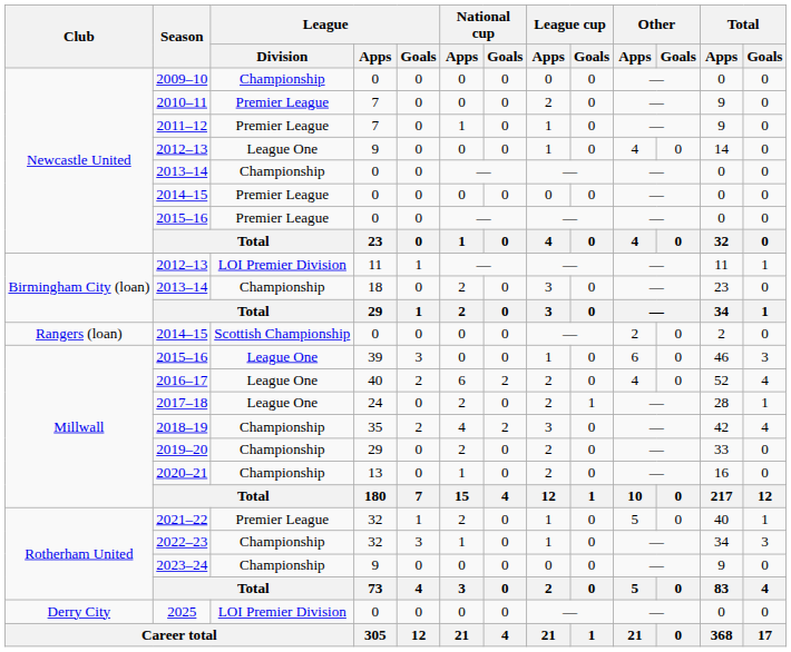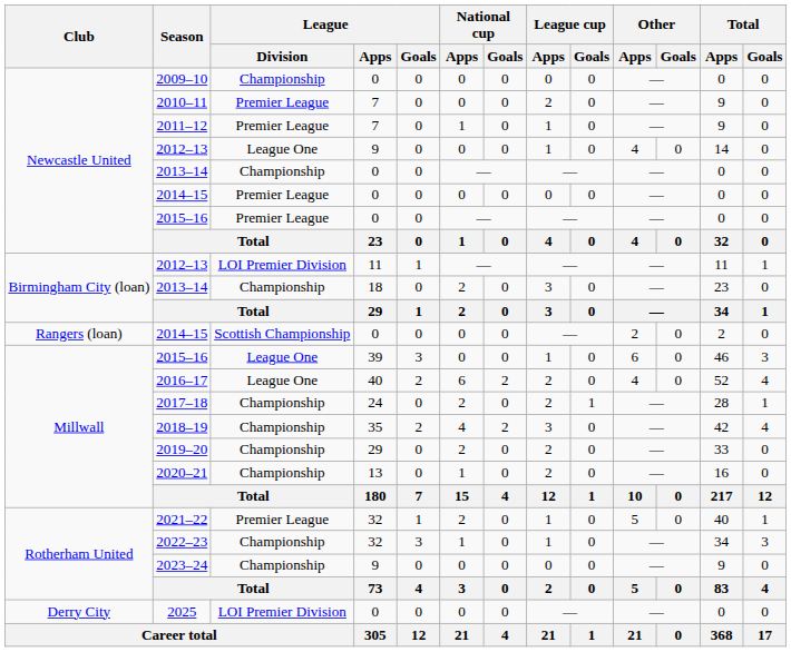 <table class="wikitable" style="text-align:center">
 <tr>
 <th rowspan=2>Club</th>
 <th rowspan=2>Season</th>
 <th colspan=3>League</th>
 <th colspan=2>National cup</th>
 <th colspan=2>League cup</th>
 <th colspan=2>Other</th>
 <th colspan=2>Total</th>
 </tr>
 <tr>
 <th>Division</th>
 <th width=40>Apps</th>
 <th width=40>Goals</th>
 <th width=40>Apps</th>
 <th width=40>Goals</th>
 <th width=40>Apps</th>
 <th width=40>Goals</th>
 <th width=40>Apps</th>
 <th width=40>Goals</th>
 <th width=40>Apps</th>
 <th width=40>Goals</th>
 </tr>
 <tr>
 <td rowspan=8><a href='#'>Newcastle United</a></td>
 <td><a href='#'>2009–10</a></td>
 <td><a href='#'>Championship</a></td>
 <td>0</td>
 <td>0</td>
 <td>0</td>
 <td>0</td>
 <td>0</td>
 <td>0</td>
 <td colspan=2>—</td>
 <td>0</td>
 <td>0</td>
 </tr>
 <tr>
 <td><a href='#'>2010–11</a></td>
 <td><a href='#'>Premier League</a></td>
 <td>7</td>
 <td>0</td>
 <td>0</td>
 <td>0</td>
 <td>2</td>
 <td>0</td>
 <td colspan=2>—</td>
 <td>9</td>
 <td>0</td>
 </tr>
 <tr>
 <td><a href='#'>2011–12</a></td>
 <td>Premier League</td>
 <td>7</td>
 <td>0</td>
 <td>1</td>
 <td>0</td>
 <td>1</td>
 <td>0</td>
 <td colspan=2>—</td>
 <td>9</td>
 <td>0</td>
 </tr>
 <tr>
 <td><a href='#'>2012–13</a></td>
 <td>League One</td>
 <td>9</td>
 <td>0</td>
 <td>0</td>
 <td>0</td>
 <td>1</td>
 <td>0</td>
 <td>4</td>
 <td>0</td>
 <td>14</td>
 <td>0</td>
 </tr>
 <tr>
 <td><a href='#'>2013–14</a></td>
 <td>Championship</td>
 <td>0</td>
 <td>0</td>
 <td colspan=2>—</td>
 <td colspan=2>—</td>
 <td colspan=2>—</td>
 <td>0</td>
 <td>0</td>
 </tr>
 <tr>
 <td><a href='#'>2014–15</a></td>
 <td>Premier League</td>
 <td>0</td>
 <td>0</td>
 <td>0</td>
 <td>0</td>
 <td>0</td>
 <td>0</td>
 <td colspan=2>—</td>
 <td>0</td>
 <td>0</td>
 </tr>
 <tr>
 <td><a href='#'>2015–16</a></td>
 <td>Premier League</td>
 <td>0</td>
 <td>0</td>
 <td colspan=2>—</td>
 <td colspan=2>—</td>
 <td colspan=2>—</td>
 <td>0</td>
 <td>0</td>
 </tr>
 <tr>
 <th colspan=2>Total</th>
 <th>23</th>
 <th>0</th>
 <th>1</th>
 <th>0</th>
 <th>4</th>
 <th>0</th>
 <th>4</th>
 <th>0</th>
 <th>32</th>
 <th>0</th>
 </tr>
 <tr>
 <td rowspan=3><a href='#'>Birmingham City</a> (loan)</td>
 <td><a href='#'>2012–13</a></td>
 <td><a href='#'>LOI Premier Division</a></td>
 <td>11</td>
 <td>1</td>
 <td colspan=2>—</td>
 <td colspan=2>—</td>
 <td colspan=2>—</td>
 <td>11</td>
 <td>1</td>
 </tr>
 <tr>
 <td><a href='#'>2013–14</a></td>
 <td>Championship</td>
 <td>18</td>
 <td>0</td>
 <td>2</td>
 <td>0</td>
 <td>3</td>
 <td>0</td>
 <td colspan=2>—</td>
 <td>23</td>
 <td>0</td>
 </tr>
 <tr>
 <th colspan=2>Total</th>
 <th>29</th>
 <th>1</th>
 <th>2</th>
 <th>0</th>
 <th>3</th>
 <th>0</th>
 <th colspan=2>—</th>
 <th>34</th>
 <th>1</th>
 </tr>
 <tr>
 <td><a href='#'>Rangers</a> (loan)</td>
 <td><a href='#'>2014–15</a></td>
 <td><a href='#'>Scottish Championship</a></td>
 <td>0</td>
 <td>0</td>
 <td>0</td>
 <td>0</td>
 <td colspan=2>—</td>
 <td>2</td>
 <td>0</td>
 <td>2</td>
 <td>0</td>
 </tr>
 <tr>
 <td rowspan="7"><a href='#'>Millwall</a></td>
 <td><a href='#'>2015–16</a></td>
 <td><a href='#'>League One</a></td>
 <td>39</td>
 <td>3</td>
 <td>0</td>
 <td>0</td>
 <td>1</td>
 <td>0</td>
 <td>6</td>
 <td>0</td>
 <td>46</td>
 <td>3</td>
 </tr>
 <tr>
 <td><a href='#'>2016–17</a></td>
 <td>League One</td>
 <td>40</td>
 <td>2</td>
 <td>6</td>
 <td>2</td>
 <td>2</td>
 <td>0</td>
 <td>4</td>
 <td>0</td>
 <td>52</td>
 <td>4</td>
 </tr>
 <tr>
 <td><a href='#'>2017–18</a></td>
-<td>League One</td>
+<td>Championship</td>
 <td>24</td>
 <td>0</td>
 <td>2</td>
 <td>0</td>
 <td>2</td>
 <td>1</td>
 <td colspan=2>—</td>
 <td>28</td>
 <td>1</td>
 </tr>
 <tr>
 <td><a href='#'>2018–19</a></td>
 <td>Championship</td>
 <td>35</td>
 <td>2</td>
 <td>4</td>
 <td>2</td>
 <td>3</td>
 <td>0</td>
 <td colspan=2>—</td>
 <td>42</td>
 <td>4</td>
 </tr>
 <tr>
 <td><a href='#'>2019–20</a></td>
 <td>Championship</td>
 <td>29</td>
 <td>0</td>
 <td>2</td>
 <td>0</td>
 <td>2</td>
 <td>0</td>
 <td colspan=2>—</td>
 <td>33</td>
 <td>0</td>
 </tr>
 <tr>
 <td><a href='#'>2020–21</a></td>
 <td>Championship</td>
 <td>13</td>
 <td>0</td>
 <td>1</td>
 <td>0</td>
 <td>2</td>
 <td>0</td>
 <td colspan=2>—</td>
 <td>16</td>
 <td>0</td>
 </tr>
 <tr>
 <th colspan="2">Total</th>
 <th>180</th>
 <th>7</th>
 <th>15</th>
 <th>4</th>
 <th>12</th>
 <th>1</th>
 <th>10</th>
 <th>0</th>
 <th>217</th>
 <th>12</th>
 </tr>
 <tr>
 <td rowspan=4><a href='#'>Rotherham United</a></td>
 <td><a href='#'>2021–22</a></td>
 <td>Premier League</td>
 <td>32</td>
 <td>1</td>
 <td>2</td>
 <td>0</td>
 <td>1</td>
 <td>0</td>
 <td>5</td>
 <td>0</td>
 <td>40</td>
 <td>1</td>
 </tr>
 <tr>
 <td><a href='#'>2022–23</a></td>
 <td>Championship</td>
 <td>32</td>
 <td>3</td>
 <td>1</td>
 <td>0</td>
 <td>1</td>
 <td>0</td>
 <td colspan=2>—</td>
 <td>34</td>
 <td>3</td>
 </tr>
 <tr>
 <td><a href='#'>2023–24</a></td>
 <td>Championship</td>
 <td>9</td>
 <td>0</td>
 <td>0</td>
 <td>0</td>
 <td>0</td>
 <td>0</td>
 <td colspan=2>—</td>
 <td>9</td>
 <td>0</td>
 </tr>
 <tr>
 <th colspan="2">Total</th>
 <th>73</th>
 <th>4</th>
 <th>3</th>
 <th>0</th>
 <th>2</th>
 <th>0</th>
 <th>5</th>
 <th>0</th>
 <th>83</th>
 <th>4</th>
 </tr>
 <tr>
 <td><a href='#'>Derry City</a></td>
 <td><a href='#'>2025</a></td>
 <td><a href='#'>LOI Premier Division</a></td>
 <td>0</td>
 <td>0</td>
 <td>0</td>
 <td>0</td>
 <td colspan=2>—</td>
 <td colspan=2>—</td>
 <td>0</td>
 <td>0</td>
 </tr>
 <tr>
 <th colspan=3>Career total</th>
 <th>305</th>
 <th>12</th>
 <th>21</th>
 <th>4</th>
 <th>21</th>
 <th>1</th>
 <th>21</th>
 <th>0</th>
 <th>368</th>
 <th>17</th>
 </tr>
 </table>
